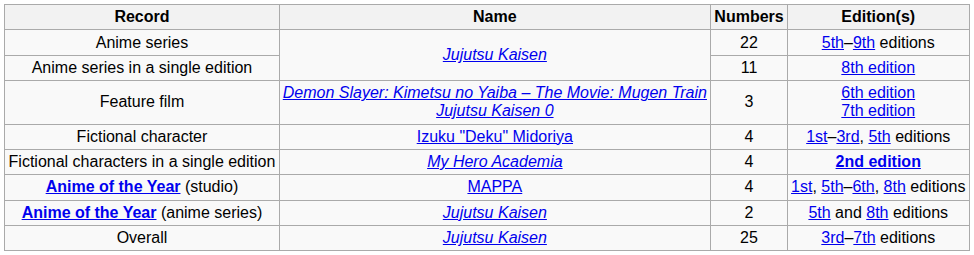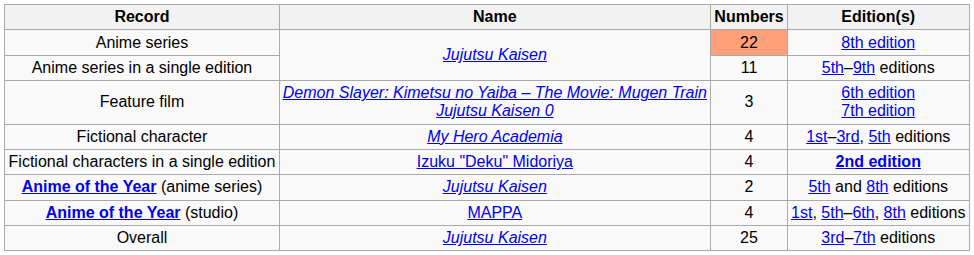 <table class="wikitable plainrowheaders sortable" style="text-align:center;margin:auto;">
 <tr>
 <th>Record</th>
 <th>Name</th>
 <th>Numbers</th>
 <th>Edition(s)</th>
 </tr>
 <tr>
 <td>Anime series</td>
 <td rowspan="2"><em><a href='#'>Jujutsu Kaisen</a></em></td>
-<td>22</td>
-<td><a href='#'>5th</a>–<a href='#'>9th</a> editions</td>
+<td style="background: lightsalmon;">22</td>
+<td><a href='#'>8th edition</a></td>
 </tr>
 <tr>
 <td>Anime series in a single edition</td>
 <td>11</td>
-<td><a href='#'>8th edition</a></td>
+<td><a href='#'>5th</a>–<a href='#'>9th</a> editions</td>
 </tr>
 <tr>
 <td>Feature film</td>
 <td><em><a href='#'>Demon Slayer: Kimetsu no Yaiba – The Movie: Mugen Train</a></em><br><em><a href='#'>Jujutsu Kaisen 0</a></em></td>
 <td>3</td>
 <td><a href='#'>6th edition</a><br><a href='#'>7th edition</a></td>
 </tr>
 <tr>
 <td>Fictional character</td>
-<td><a href='#'>Izuku "Deku" Midoriya</a></td>
+<td><em><a href='#'>My Hero Academia</a></em> </td>
 <td>4</td>
 <td><a href='#'>1st</a>–<a href='#'>3rd</a>, <a href='#'>5th</a> editions</td>
 </tr>
 <tr>
 <td>Fictional characters in a single edition</td>
-<td><em><a href='#'>My Hero Academia</a></em> </td>
+<td><a href='#'>Izuku "Deku" Midoriya</a></td>
 <td>4</td>
 <td><strong><a href='#'>2nd edition</a></strong></td>
+</tr>
+<tr>
+<td><a href='#'><strong>Anime of the Year</strong></a> (anime series)</td>
+<td><em><a href='#'>Jujutsu Kaisen</a></em></td>
+<td>2</td>
+<td><a href='#'>5th</a> and <a href='#'>8th</a> editions</td>
 </tr>
 <tr>
 <td><a href='#'><strong>Anime of the Year</strong></a> (studio)</td>
 <td><a href='#'>MAPPA</a></td>
 <td>4</td>
 <td><a href='#'>1st</a>, <a href='#'>5th</a>–<a href='#'>6th</a>, <a href='#'>8th</a> editions</td>
 </tr>
 <tr>
-<td><a href='#'><strong>Anime of the Year</strong></a> (anime series)</td>
-<td><em><a href='#'>Jujutsu Kaisen</a></em></td>
-<td>2</td>
-<td><a href='#'>5th</a> and <a href='#'>8th</a> editions</td>
-</tr>
-<tr>
 <td>Overall</td>
 <td><em><a href='#'>Jujutsu Kaisen</a></em></td>
 <td>25</td>
 <td><a href='#'>3rd</a>–<a href='#'>7th</a> editions</td>
 </tr>
 </table>
